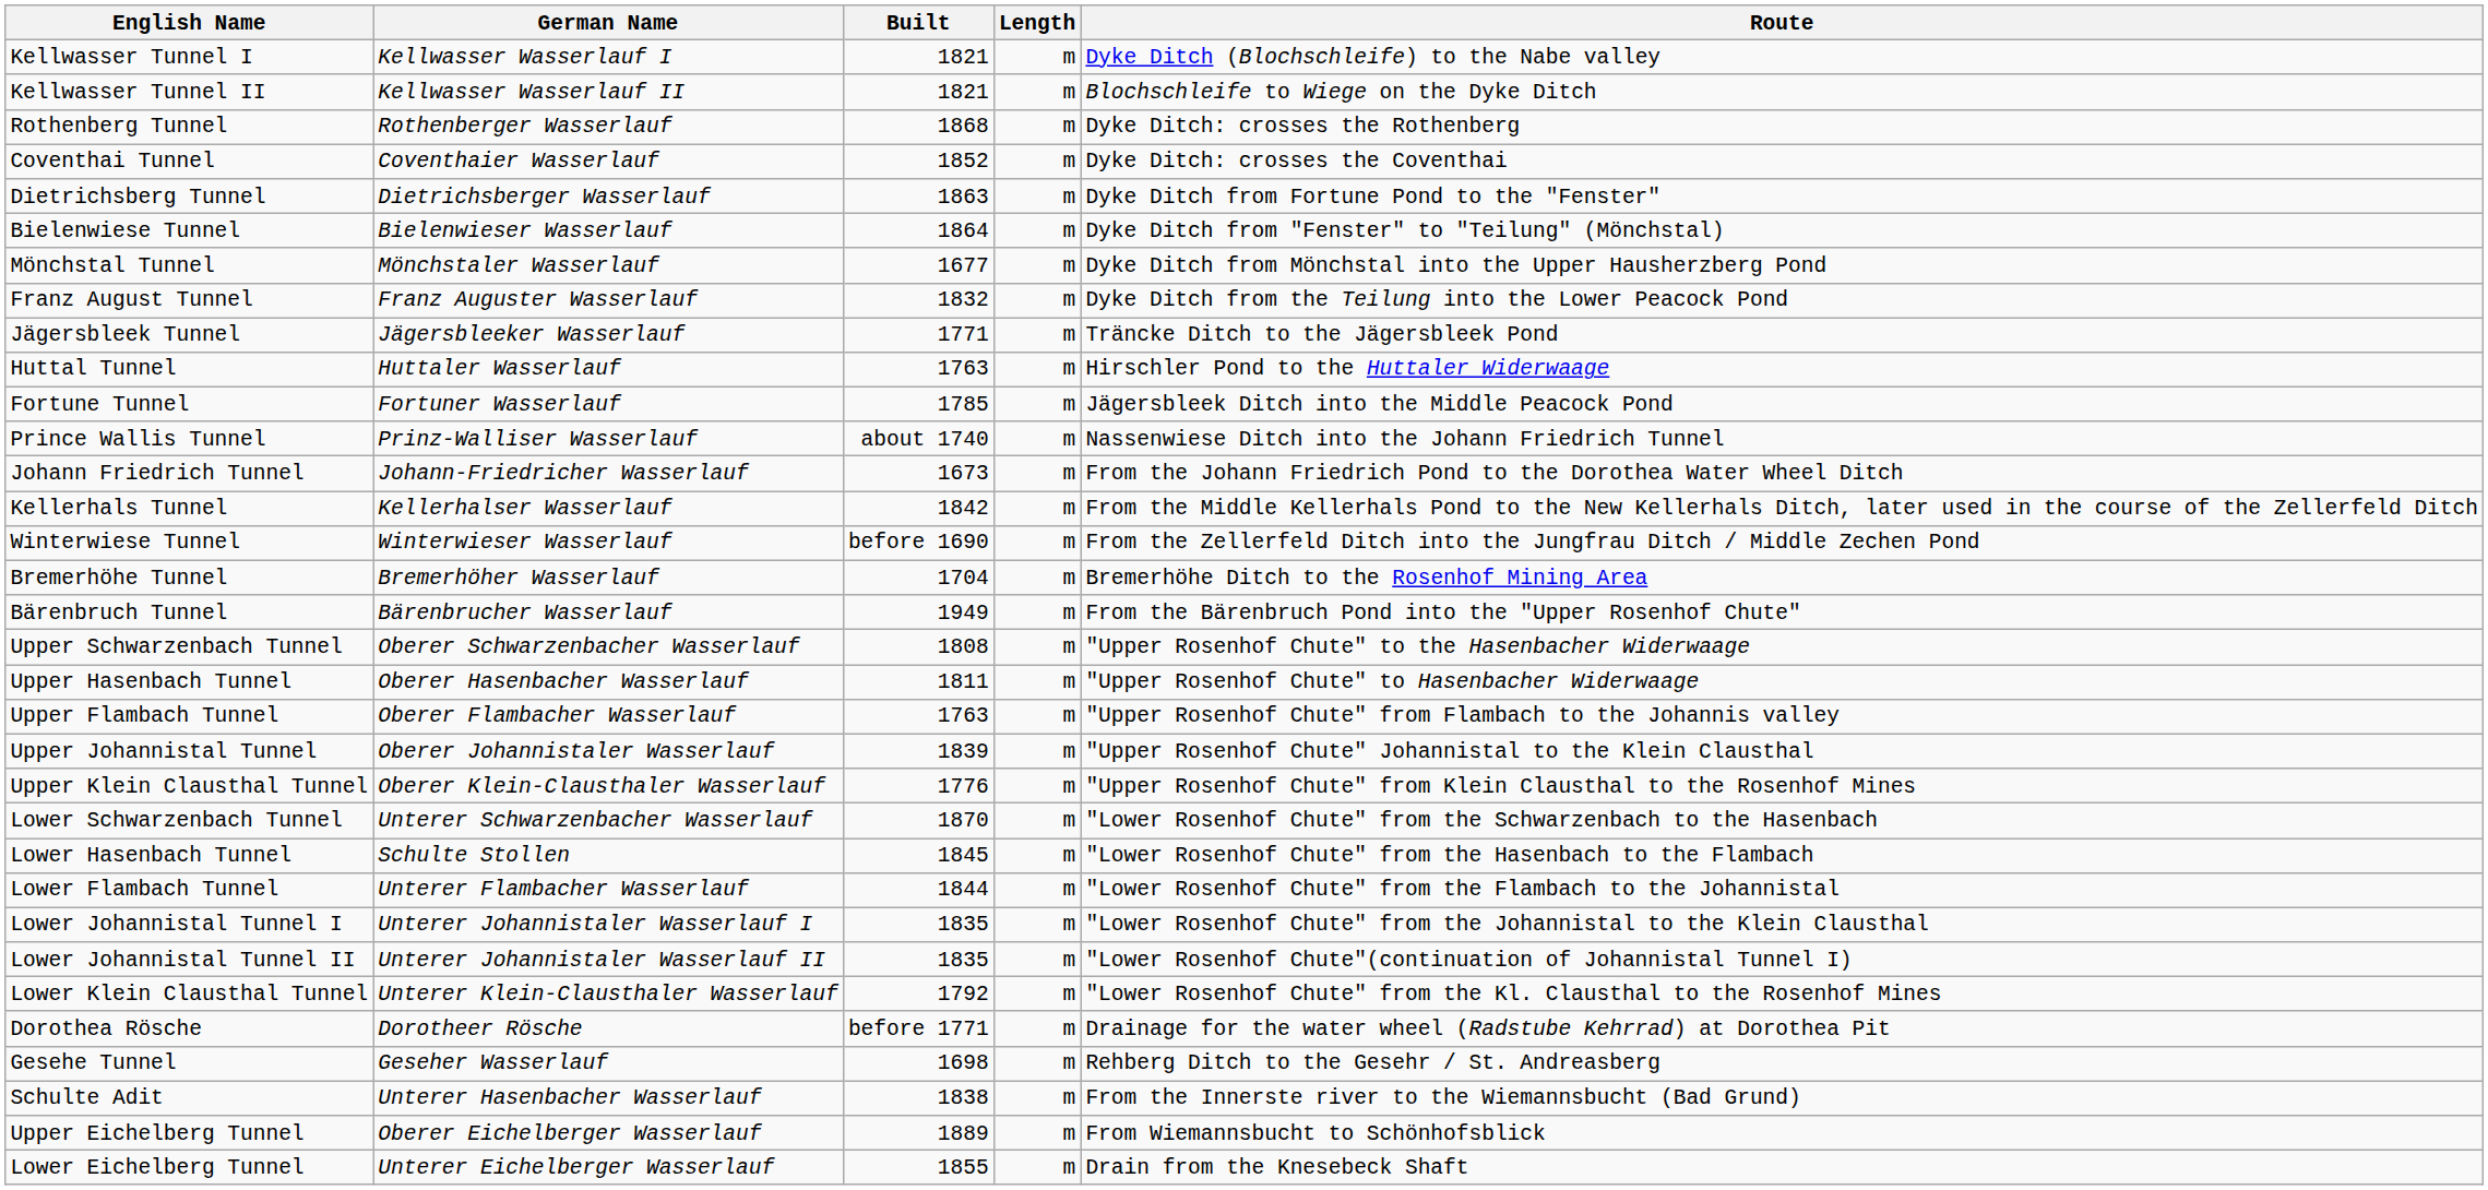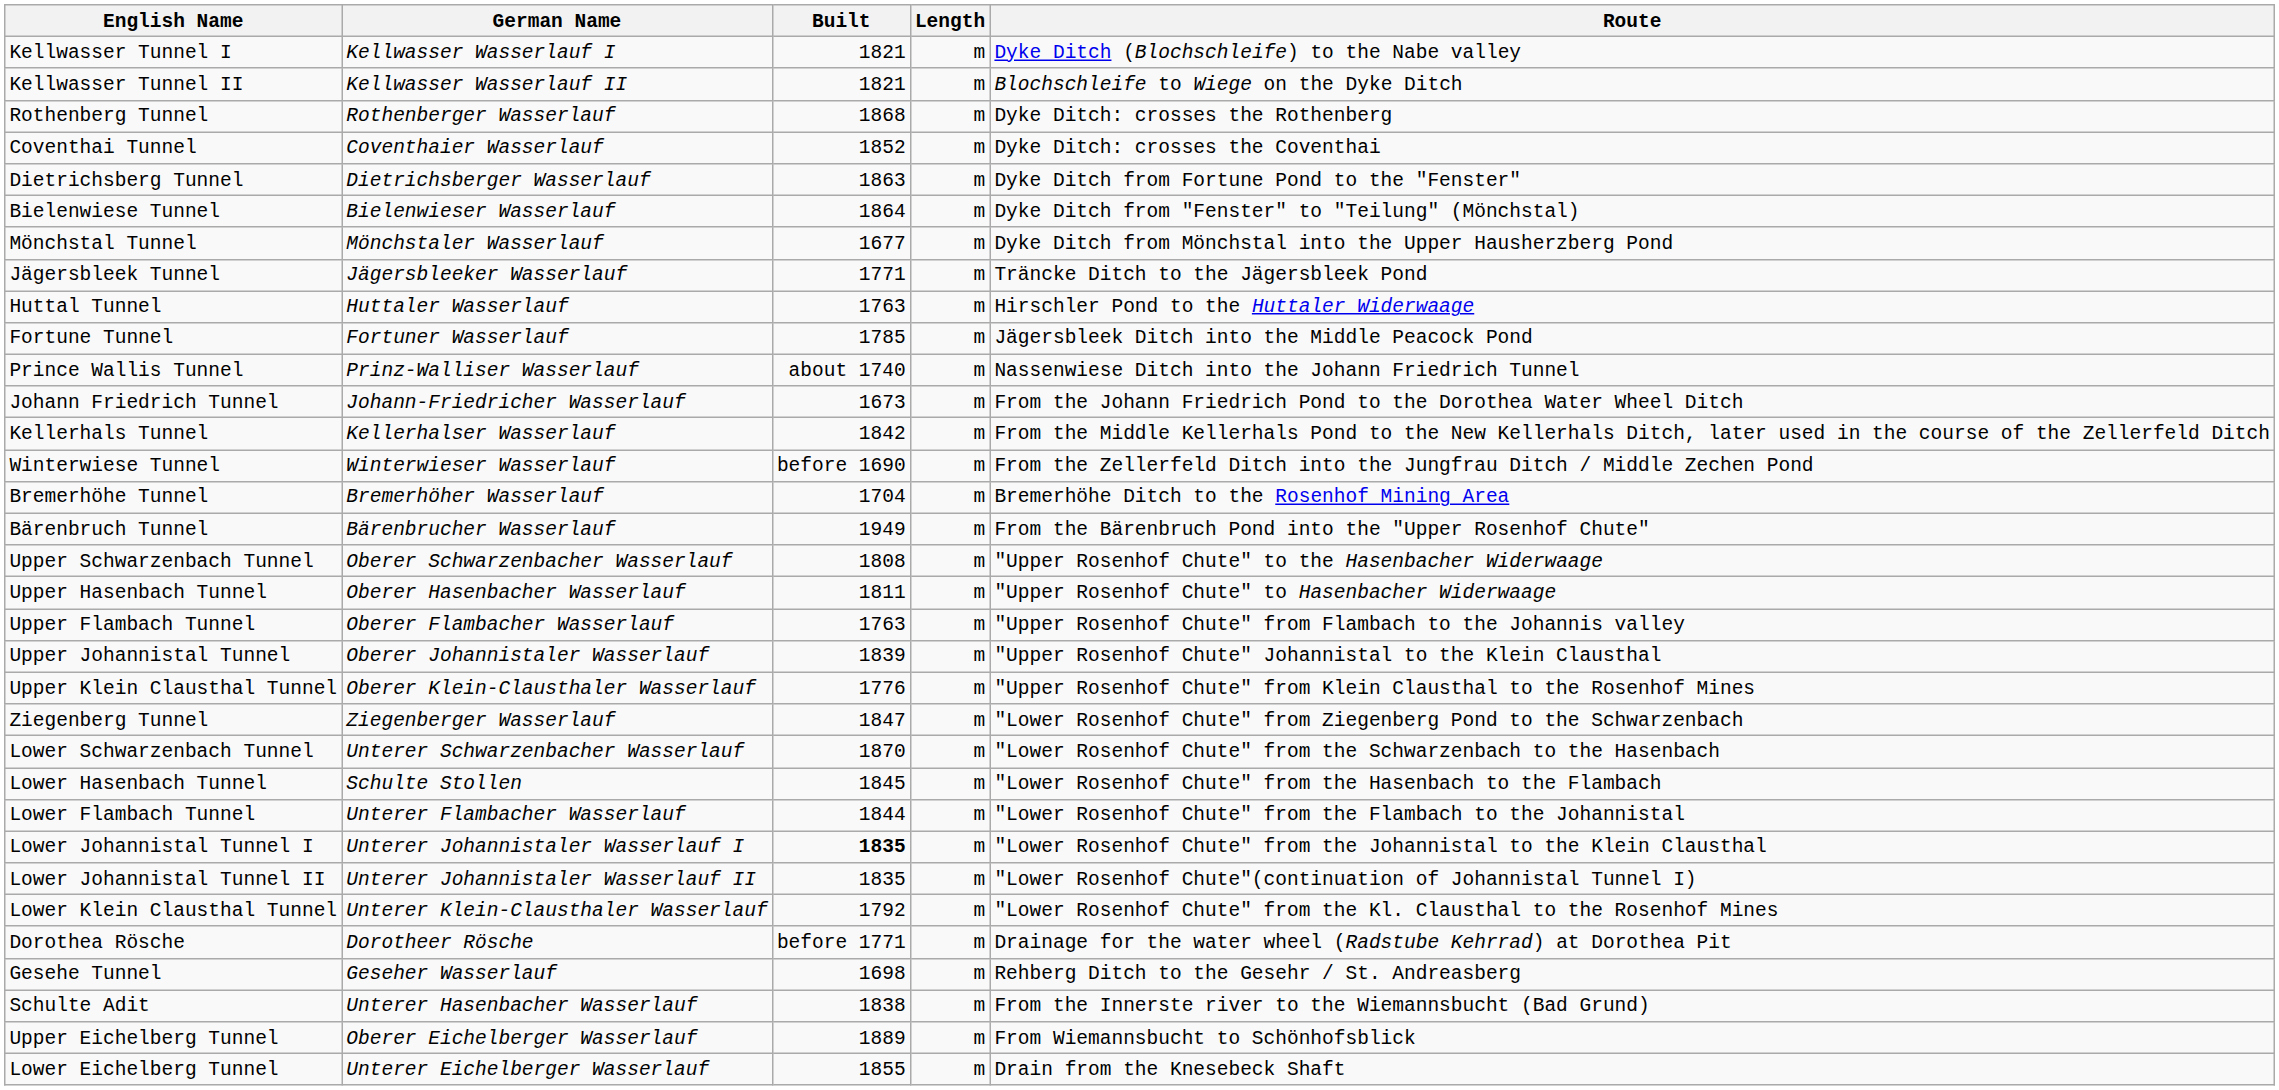 <table class="wikitable sortable">
 <tr class="hintergrundfarbe5">
 <th>English Name</th>
 <th>German Name</th>
 <th>Built</th>
 <th>Length</th>
 <th class="unsortable">Route</th>
 </tr>
 <tr>
 <td>Kellwasser Tunnel I</td>
 <td><em>Kellwasser Wasserlauf I</em></td>
 <td style="text-align:right;">1821</td>
 <td style="text-align:right;"> m</td>
 <td><a href='#'>Dyke Ditch</a> (<em>Blochschleife</em>) to the Nabe valley</td>
 </tr>
 <tr>
 <td>Kellwasser Tunnel II</td>
 <td><em>Kellwasser Wasserlauf II</em></td>
 <td style="text-align:right;">1821</td>
 <td style="text-align:right;"> m</td>
 <td><em>Blochschleife</em> to <em>Wiege</em> on the Dyke Ditch</td>
 </tr>
 <tr>
 <td>Rothenberg Tunnel</td>
 <td><em>Rothenberger Wasserlauf</em></td>
 <td style="text-align:right;">1868</td>
 <td style="text-align:right;"> m</td>
 <td>Dyke Ditch: crosses the Rothenberg</td>
 </tr>
 <tr>
 <td>Coventhai Tunnel</td>
 <td><em>Coventhaier Wasserlauf</em></td>
 <td style="text-align:right;">1852</td>
 <td style="text-align:right;"> m</td>
 <td>Dyke Ditch: crosses the Coventhai</td>
 </tr>
 <tr>
 <td>Dietrichsberg Tunnel</td>
 <td><em>Dietrichsberger Wasserlauf</em></td>
 <td style="text-align:right;">1863</td>
 <td style="text-align:right;"> m</td>
 <td>Dyke Ditch from Fortune Pond to the "Fenster"</td>
 </tr>
 <tr>
 <td>Bielenwiese Tunnel</td>
 <td><em>Bielenwieser Wasserlauf</em></td>
 <td style="text-align:right;">1864</td>
 <td style="text-align:right;"> m</td>
 <td>Dyke Ditch from "Fenster" to "Teilung" (Mönchstal)</td>
 </tr>
 <tr>
 <td>Mönchstal Tunnel</td>
 <td><em>Mönchstaler Wasserlauf</em></td>
 <td style="text-align:right;">1677</td>
 <td style="text-align:right;"> m</td>
 <td>Dyke Ditch from Mönchstal into the Upper Hausherzberg Pond</td>
-</tr>
-<tr>
-<td>Franz August Tunnel</td>
-<td><em>Franz Auguster Wasserlauf</em></td>
-<td style="text-align:right;">1832</td>
-<td style="text-align:right;"> m</td>
-<td>Dyke Ditch from the <em>Teilung</em> into the Lower Peacock Pond</td>
 </tr>
 <tr>
 <td>Jägersbleek Tunnel</td>
 <td><em>Jägersbleeker Wasserlauf</em></td>
 <td style="text-align:right;">1771</td>
 <td style="text-align:right;"> m</td>
 <td>Träncke Ditch to the Jägersbleek Pond</td>
 </tr>
 <tr>
 <td>Huttal Tunnel</td>
 <td><em>Huttaler Wasserlauf</em></td>
 <td style="text-align:right;">1763</td>
 <td style="text-align:right;"> m</td>
 <td>Hirschler Pond to the <em><a href='#'>Huttaler Widerwaage</a></em></td>
 </tr>
 <tr>
 <td>Fortune Tunnel</td>
 <td><em>Fortuner Wasserlauf</em></td>
 <td style="text-align:right;">1785</td>
 <td style="text-align:right;"> m</td>
 <td>Jägersbleek Ditch into the Middle Peacock Pond</td>
 </tr>
 <tr>
 <td>Prince Wallis Tunnel</td>
 <td><em>Prinz-Walliser Wasserlauf</em></td>
 <td style="text-align:right;">about 1740</td>
 <td style="text-align:right;"> m</td>
 <td>Nassenwiese Ditch into the Johann Friedrich Tunnel</td>
 </tr>
 <tr>
 <td>Johann Friedrich Tunnel</td>
 <td><em>Johann-Friedricher Wasserlauf</em></td>
 <td style="text-align:right;">1673</td>
 <td style="text-align:right;"> m</td>
 <td>From the Johann Friedrich Pond to the Dorothea Water Wheel Ditch</td>
 </tr>
 <tr>
 <td>Kellerhals Tunnel</td>
 <td><em>Kellerhalser Wasserlauf</em></td>
 <td style="text-align:right;">1842</td>
 <td style="text-align:right;"> m</td>
 <td>From the Middle Kellerhals Pond to the New Kellerhals Ditch, later used in the course of the Zellerfeld Ditch</td>
 </tr>
 <tr>
 <td>Winterwiese Tunnel</td>
 <td><em>Winterwieser Wasserlauf</em></td>
 <td style="text-align:right;">before 1690</td>
 <td style="text-align:right;"> m</td>
 <td>From the Zellerfeld Ditch into the Jungfrau Ditch / Middle Zechen Pond</td>
 </tr>
 <tr>
 <td>Bremerhöhe Tunnel</td>
 <td><em>Bremerhöher Wasserlauf</em></td>
 <td style="text-align:right;">1704</td>
 <td style="text-align:right;"> m</td>
 <td>Bremerhöhe Ditch to the <a href='#'>Rosenhof Mining Area</a></td>
 </tr>
 <tr>
 <td>Bärenbruch Tunnel</td>
 <td><em>Bärenbrucher Wasserlauf</em></td>
 <td style="text-align:right;">1949</td>
 <td style="text-align:right;"> m</td>
 <td>From the Bärenbruch Pond into the "Upper Rosenhof Chute"</td>
 </tr>
 <tr>
 <td>Upper Schwarzenbach Tunnel</td>
 <td><em>Oberer Schwarzenbacher Wasserlauf</em></td>
 <td style="text-align:right;">1808</td>
 <td style="text-align:right;"> m</td>
 <td>"Upper Rosenhof Chute" to the <em>Hasenbacher Widerwaage</em></td>
 </tr>
 <tr>
 <td>Upper Hasenbach Tunnel</td>
 <td><em>Oberer Hasenbacher Wasserlauf</em></td>
 <td style="text-align:right;">1811</td>
 <td style="text-align:right;"> m</td>
 <td>"Upper Rosenhof Chute" to <em>Hasenbacher Widerwaage</em></td>
 </tr>
 <tr>
 <td>Upper Flambach Tunnel</td>
 <td><em>Oberer Flambacher Wasserlauf</em></td>
 <td style="text-align:right;">1763</td>
 <td style="text-align:right;"> m</td>
 <td>"Upper Rosenhof Chute" from Flambach to the Johannis valley</td>
 </tr>
 <tr>
 <td>Upper Johannistal Tunnel</td>
 <td><em>Oberer Johannistaler Wasserlauf</em></td>
 <td style="text-align:right;">1839</td>
 <td style="text-align:right;"> m</td>
 <td>"Upper Rosenhof Chute" Johannistal to the Klein Clausthal</td>
 </tr>
 <tr>
 <td>Upper Klein Clausthal Tunnel</td>
 <td><em>Oberer Klein-Clausthaler Wasserlauf</em></td>
 <td style="text-align:right;">1776</td>
 <td style="text-align:right;"> m</td>
 <td>"Upper Rosenhof Chute" from Klein Clausthal to the Rosenhof Mines</td>
 </tr>
 <tr>
+<td>Ziegenberg Tunnel</td>
+<td><em>Ziegenberger Wasserlauf</em></td>
+<td style="text-align:right;">1847</td>
+<td style="text-align:right;"> m</td>
+<td>"Lower Rosenhof Chute" from Ziegenberg Pond to the Schwarzenbach</td>
+</tr>
+<tr>
 <td>Lower Schwarzenbach Tunnel</td>
 <td><em>Unterer Schwarzenbacher Wasserlauf</em></td>
 <td style="text-align:right;">1870</td>
 <td style="text-align:right;"> m</td>
 <td>"Lower Rosenhof Chute" from the Schwarzenbach to the Hasenbach</td>
 </tr>
 <tr>
 <td>Lower Hasenbach Tunnel</td>
 <td><em>Schulte Stollen</em></td>
 <td style="text-align:right;">1845</td>
 <td style="text-align:right;"> m</td>
 <td>"Lower Rosenhof Chute" from the Hasenbach to the Flambach</td>
 </tr>
 <tr>
 <td>Lower Flambach Tunnel</td>
 <td><em>Unterer Flambacher Wasserlauf</em></td>
 <td style="text-align:right;">1844</td>
 <td style="text-align:right;"> m</td>
 <td>"Lower Rosenhof Chute" from the Flambach to the Johannistal</td>
 </tr>
 <tr>
 <td>Lower Johannistal Tunnel I</td>
 <td><em>Unterer Johannistaler Wasserlauf I</em></td>
-<td style="text-align:right;">1835</td>
+<td style="text-align:right;"><strong>1835</strong></td>
 <td style="text-align:right;"> m</td>
 <td>"Lower Rosenhof Chute" from the Johannistal to the Klein Clausthal</td>
 </tr>
 <tr>
 <td>Lower Johannistal Tunnel II</td>
 <td><em>Unterer Johannistaler Wasserlauf II</em></td>
 <td style="text-align:right;">1835</td>
 <td style="text-align:right;"> m</td>
 <td>"Lower Rosenhof Chute"(continuation of Johannistal Tunnel I)</td>
 </tr>
 <tr>
 <td>Lower Klein Clausthal Tunnel</td>
 <td><em>Unterer Klein-Clausthaler Wasserlauf</em></td>
 <td style="text-align:right;">1792</td>
 <td style="text-align:right;"> m</td>
 <td>"Lower Rosenhof Chute" from the Kl. Clausthal to the Rosenhof Mines</td>
 </tr>
 <tr>
 <td>Dorothea Rösche</td>
 <td><em>Dorotheer Rösche</em></td>
 <td style="text-align:right;">before 1771</td>
 <td style="text-align:right;"> m</td>
 <td>Drainage for the water wheel (<em>Radstube Kehrrad</em>) at Dorothea Pit</td>
 </tr>
 <tr>
 <td>Gesehe Tunnel</td>
 <td><em>Geseher Wasserlauf</em></td>
 <td style="text-align:right;">1698</td>
 <td style="text-align:right;"> m</td>
 <td>Rehberg Ditch to the Gesehr / St. Andreasberg</td>
 </tr>
 <tr>
 <td>Schulte Adit</td>
 <td><em>Unterer Hasenbacher Wasserlauf</em></td>
 <td style="text-align:right;">1838</td>
 <td style="text-align:right;"> m</td>
 <td>From the Innerste river to the Wiemannsbucht (Bad Grund)</td>
 </tr>
 <tr>
 <td>Upper Eichelberg Tunnel</td>
 <td><em>Oberer Eichelberger Wasserlauf</em></td>
 <td style="text-align:right;">1889</td>
 <td style="text-align:right;"> m</td>
 <td>From Wiemannsbucht to Schönhofsblick</td>
 </tr>
 <tr>
 <td>Lower Eichelberg Tunnel</td>
 <td><em>Unterer Eichelberger Wasserlauf</em></td>
 <td style="text-align:right;">1855</td>
 <td style="text-align:right;"> m</td>
 <td>Drain from the Knesebeck Shaft</td>
 </tr>
 </table>
